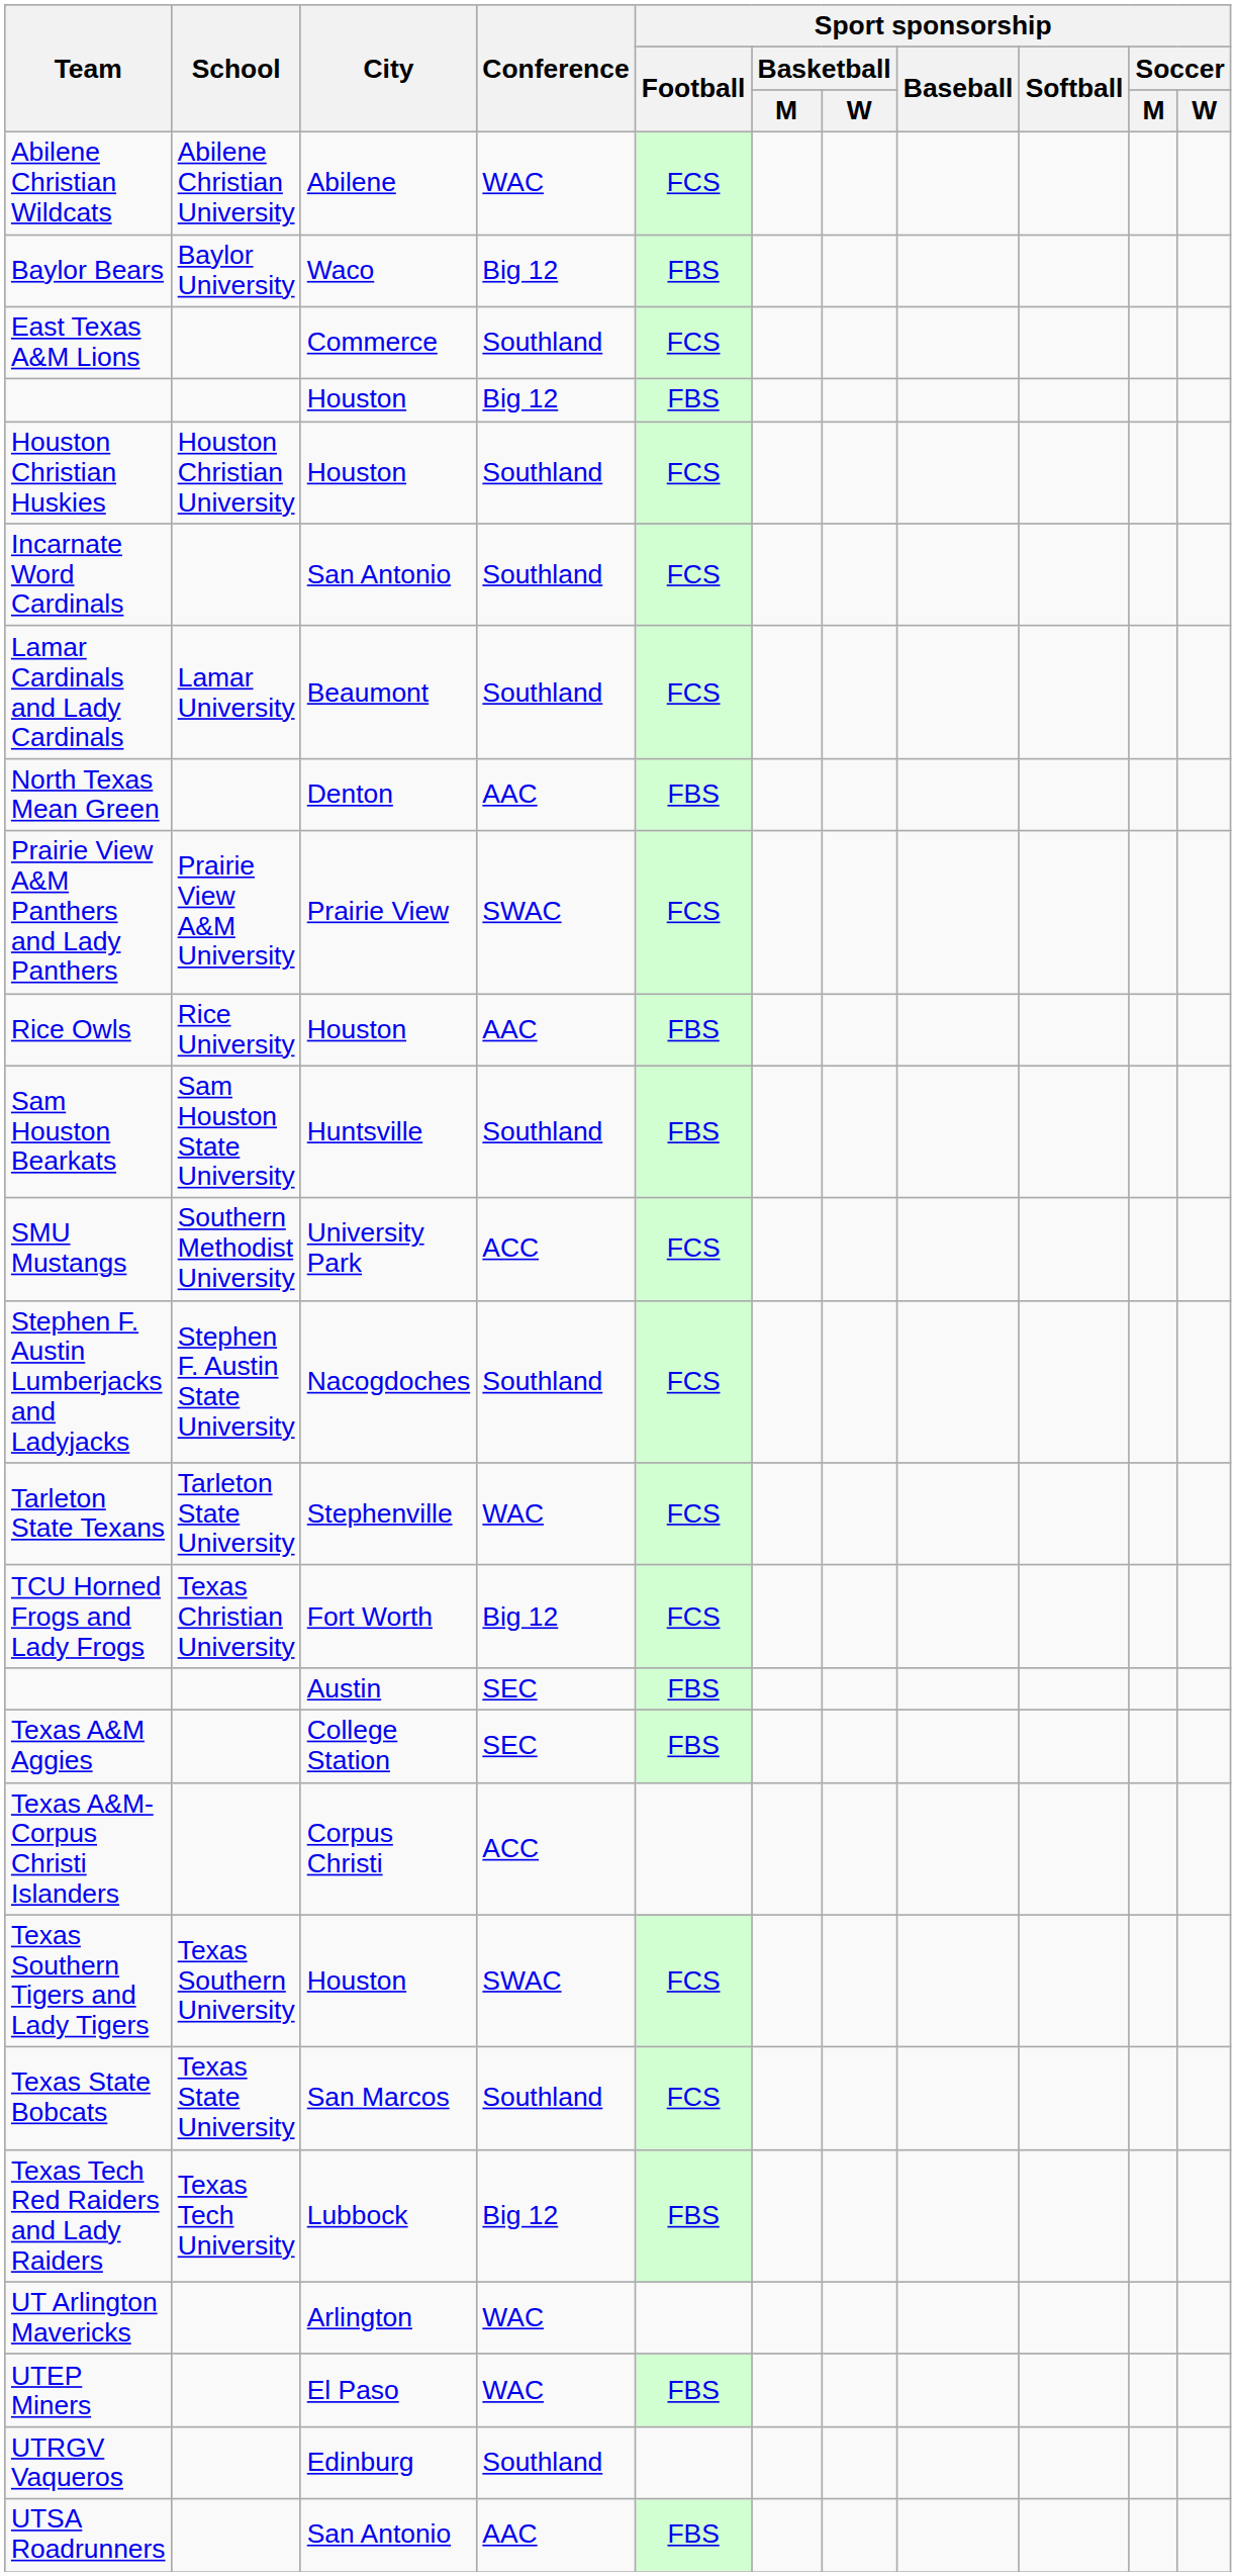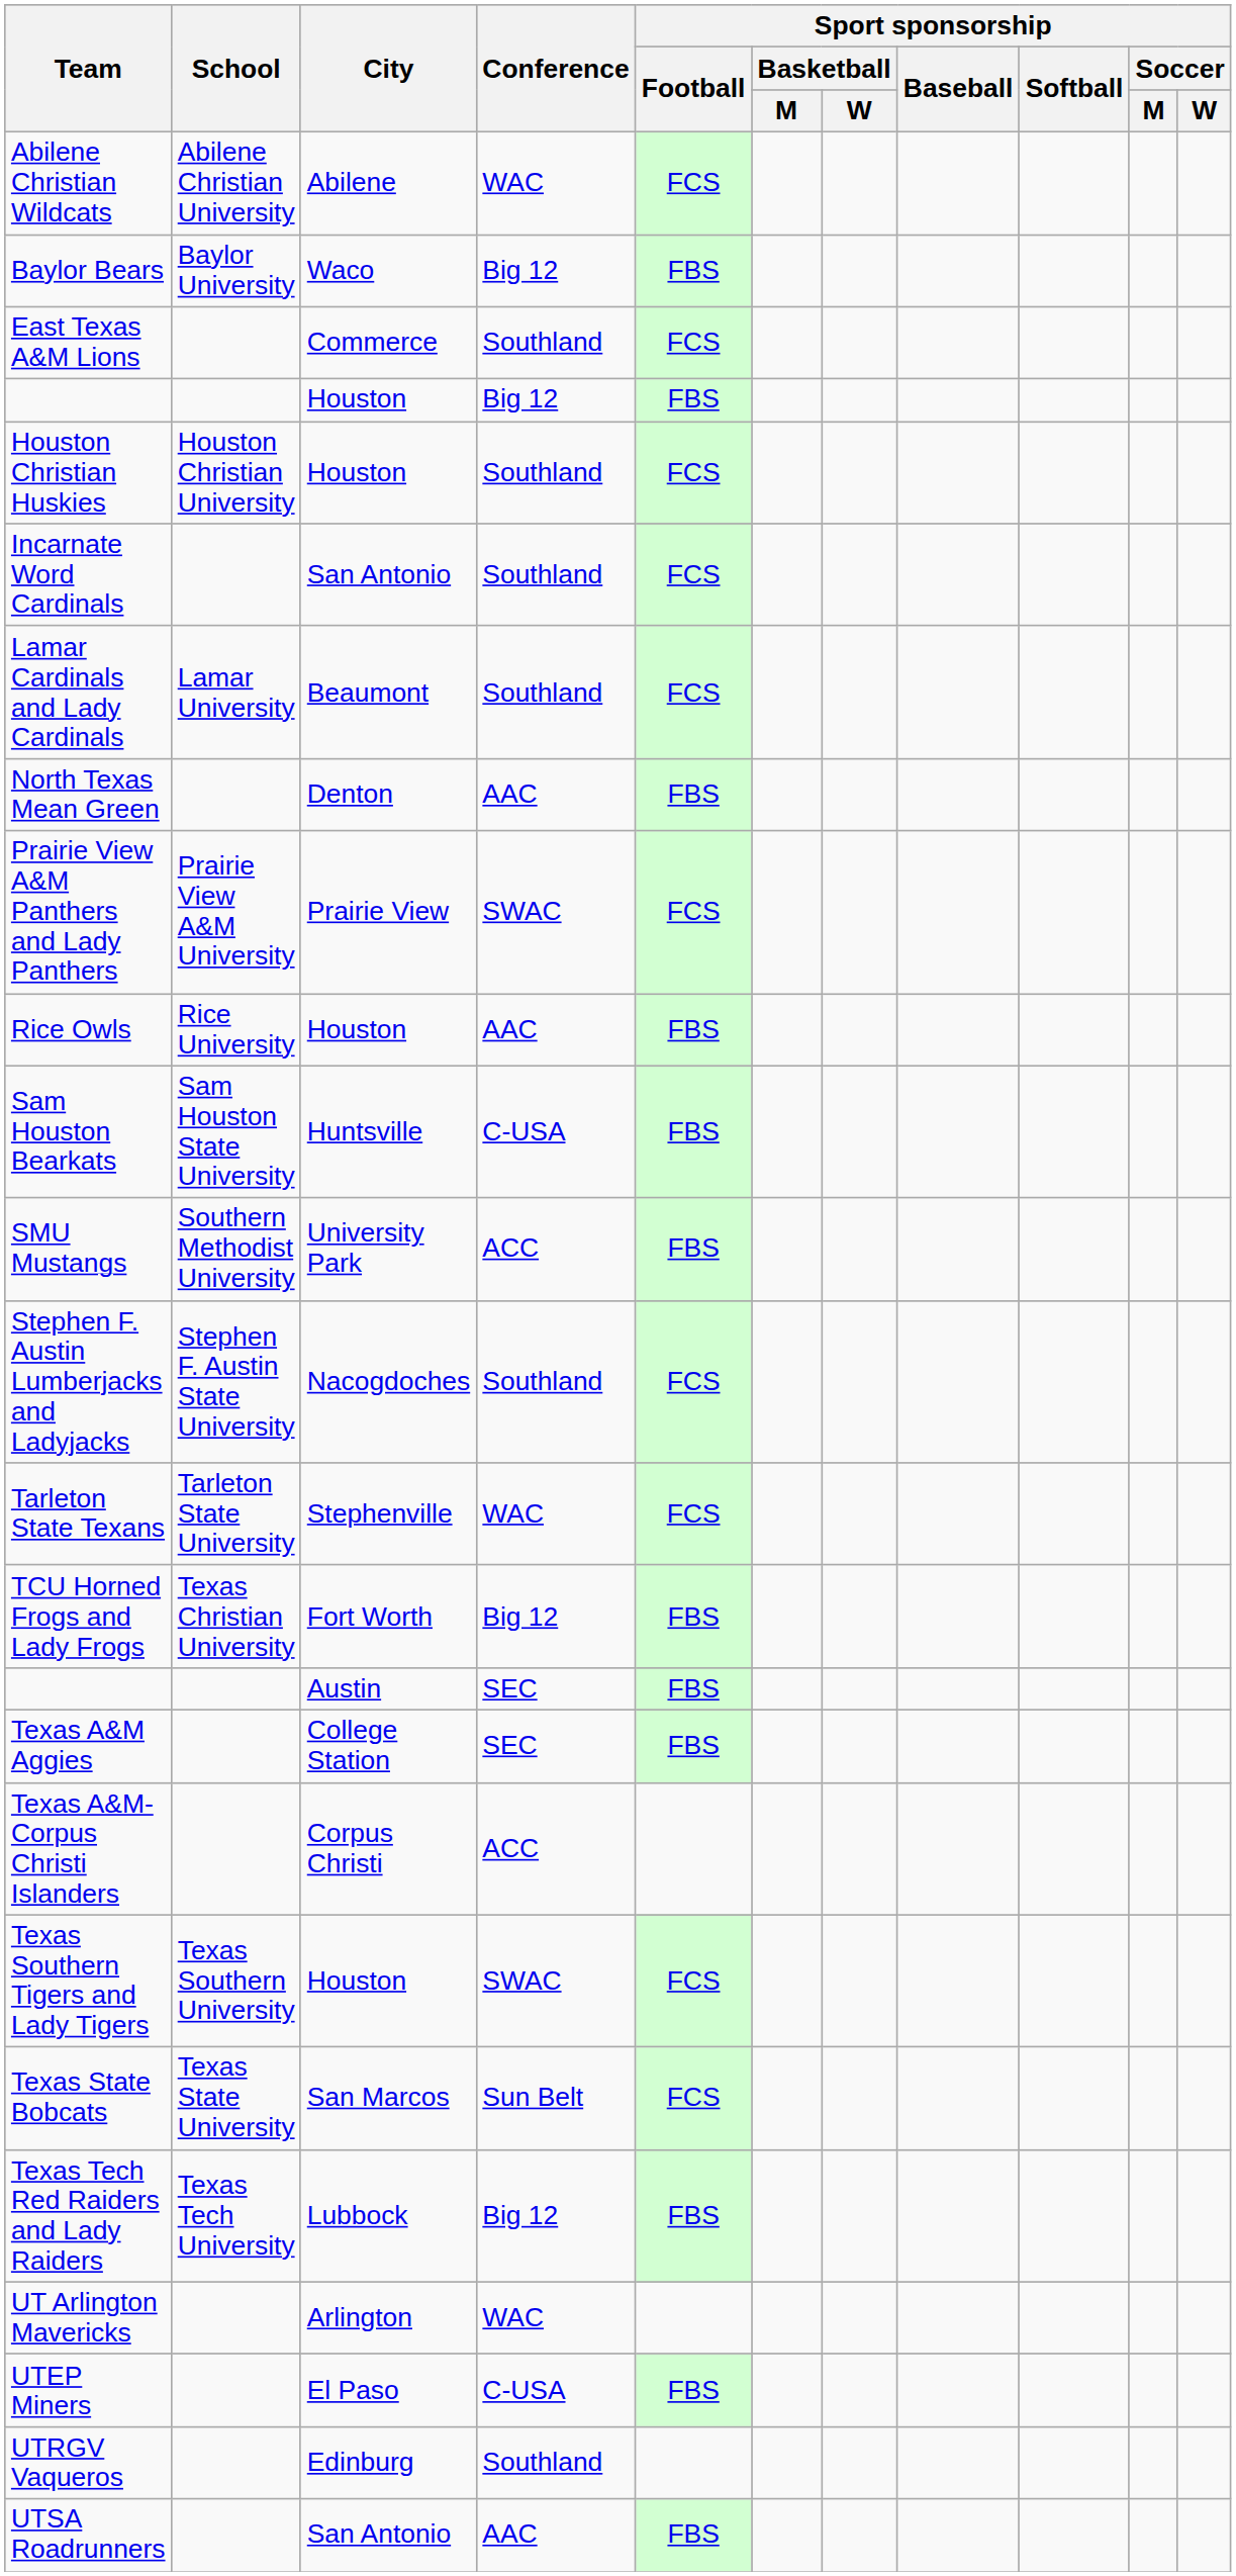 <table class="sortable wikitable">
 <tr>
 <th rowspan=3>Team</th>
 <th rowspan=3>School</th>
 <th rowspan=3>City</th>
 <th rowspan=3>Conference</th>
 <th colspan=7>Sport sponsorship</th>
 </tr>
 <tr>
 <th rowspan=2>Football</th>
 <th colspan=2>Basketball</th>
 <th rowspan=2>Baseball</th>
 <th rowspan=2>Softball</th>
 <th colspan=2>Soccer</th>
 </tr>
 <tr>
 <th>M</th>
 <th>W</th>
 <th>M</th>
 <th>W</th>
 </tr>
 <tr>
 <td><a href='#'>Abilene Christian Wildcats</a></td>
 <td><a href='#'>Abilene Christian University</a></td>
 <td><a href='#'>Abilene</a></td>
 <td><a href='#'>WAC</a></td>
 <td style="background:#D2FFD2; text-align:center"><a href='#'>FCS</a> </td>
 <td></td>
 <td></td>
 <td></td>
 <td></td>
 <td></td>
 <td></td>
 </tr>
 <tr>
 <td><a href='#'>Baylor Bears</a></td>
 <td><a href='#'>Baylor University</a></td>
 <td><a href='#'>Waco</a></td>
 <td><a href='#'>Big 12</a></td>
 <td style="background:#D2FFD2; text-align:center"><a href='#'>FBS</a></td>
 <td></td>
 <td></td>
 <td></td>
 <td></td>
 <td></td>
 <td></td>
 </tr>
 <tr>
 <td><a href='#'>East Texas A&M Lions</a> </td>
 <td></td>
 <td><a href='#'>Commerce</a></td>
 <td><a href='#'>Southland</a></td>
 <td style="background:#D2FFD2; text-align:center"><a href='#'>FCS</a></td>
 <td></td>
 <td></td>
 <td></td>
 <td></td>
 <td></td>
 <td></td>
 </tr>
 <tr>
 <td></td>
 <td></td>
 <td><a href='#'>Houston</a></td>
 <td><a href='#'>Big 12</a></td>
 <td style="background:#D2FFD2; text-align:center"><a href='#'>FBS</a></td>
 <td></td>
 <td></td>
 <td></td>
 <td></td>
 <td></td>
 <td></td>
 </tr>
 <tr>
 <td><a href='#'>Houston Christian Huskies</a></td>
 <td><a href='#'>Houston Christian University</a></td>
 <td><a href='#'>Houston</a></td>
 <td><a href='#'>Southland</a></td>
 <td style="background:#D2FFD2; text-align:center"><a href='#'>FCS</a></td>
 <td></td>
 <td></td>
 <td></td>
 <td></td>
 <td> </td>
 <td></td>
 </tr>
 <tr>
 <td><a href='#'>Incarnate Word Cardinals</a></td>
 <td></td>
 <td><a href='#'>San Antonio</a></td>
 <td><a href='#'>Southland</a></td>
 <td style="background:#D2FFD2; text-align:center"><a href='#'>FCS</a></td>
 <td></td>
 <td></td>
 <td></td>
 <td></td>
 <td> </td>
 <td></td>
 </tr>
 <tr>
 <td><a href='#'>Lamar Cardinals and Lady Cardinals</a></td>
 <td><a href='#'>Lamar University</a></td>
 <td><a href='#'>Beaumont</a></td>
 <td><a href='#'>Southland</a></td>
 <td style="background:#D2FFD2; text-align:center"><a href='#'>FCS</a></td>
 <td></td>
 <td></td>
 <td></td>
 <td></td>
 <td></td>
 <td></td>
 </tr>
 <tr>
 <td><a href='#'>North Texas Mean Green</a></td>
 <td></td>
 <td><a href='#'>Denton</a></td>
 <td><a href='#'>AAC</a></td>
 <td style="background:#D2FFD2; text-align:center"><a href='#'>FBS</a></td>
 <td></td>
 <td></td>
 <td></td>
 <td></td>
 <td></td>
 <td></td>
 </tr>
 <tr>
 <td><a href='#'>Prairie View A&M Panthers and Lady Panthers</a></td>
 <td><a href='#'>Prairie View A&M University</a></td>
 <td><a href='#'>Prairie View</a></td>
 <td><a href='#'>SWAC</a></td>
 <td style="background:#D2FFD2; text-align:center"><a href='#'>FCS</a></td>
 <td></td>
 <td></td>
 <td></td>
 <td></td>
 <td></td>
 <td></td>
 </tr>
 <tr>
 <td><a href='#'>Rice Owls</a></td>
 <td><a href='#'>Rice University</a></td>
 <td><a href='#'>Houston</a></td>
 <td><a href='#'>AAC</a></td>
 <td style="background:#D2FFD2; text-align:center"><a href='#'>FBS</a></td>
 <td></td>
 <td></td>
 <td></td>
 <td></td>
 <td></td>
 <td></td>
 </tr>
 <tr>
 <td><a href='#'>Sam Houston Bearkats</a></td>
 <td><a href='#'>Sam Houston State University</a></td>
 <td><a href='#'>Huntsville</a></td>
-<td><a href='#'>Southland</a></td>
+<td><a href='#'>C-USA</a></td>
 <td style="background:#D2FFD2; text-align:center"><a href='#'>FBS</a></td>
 <td></td>
 <td></td>
 <td></td>
 <td></td>
 <td></td>
 <td></td>
 </tr>
 <tr>
 <td><a href='#'>SMU Mustangs</a></td>
 <td><a href='#'>Southern Methodist University</a></td>
 <td><a href='#'>University Park</a></td>
 <td><a href='#'>ACC</a></td>
-<td style="background:#D2FFD2; text-align:center"><a href='#'>FCS</a></td>
+<td style="background:#D2FFD2; text-align:center"><a href='#'>FBS</a></td>
 <td></td>
 <td></td>
 <td></td>
 <td></td>
 <td></td>
 <td></td>
 </tr>
 <tr>
 <td><a href='#'>Stephen F. Austin Lumberjacks and Ladyjacks</a></td>
 <td><a href='#'>Stephen F. Austin State University</a></td>
 <td><a href='#'>Nacogdoches</a></td>
 <td><a href='#'>Southland</a></td>
 <td style="background:#D2FFD2; text-align:center"><a href='#'>FCS</a></td>
 <td></td>
 <td></td>
 <td></td>
 <td></td>
 <td></td>
 <td></td>
 </tr>
 <tr>
 <td><a href='#'>Tarleton State Texans</a></td>
 <td><a href='#'>Tarleton State University</a></td>
 <td><a href='#'>Stephenville</a></td>
 <td><a href='#'>WAC</a></td>
 <td style="background:#D2FFD2; text-align:center"><a href='#'>FCS</a></td>
 <td></td>
 <td></td>
 <td></td>
 <td></td>
 <td></td>
 <td></td>
 </tr>
 <tr>
 <td><a href='#'>TCU Horned Frogs and Lady Frogs</a></td>
 <td><a href='#'>Texas Christian University</a></td>
 <td><a href='#'>Fort Worth</a></td>
 <td><a href='#'>Big 12</a></td>
-<td style="background:#D2FFD2; text-align:center"><a href='#'>FCS</a></td>
+<td style="background:#D2FFD2; text-align:center"><a href='#'>FBS</a></td>
 <td></td>
 <td></td>
 <td></td>
 <td></td>
 <td></td>
 <td></td>
 </tr>
 <tr>
 <td></td>
 <td></td>
 <td><a href='#'>Austin</a></td>
 <td><a href='#'>SEC</a></td>
 <td style="background:#D2FFD2; text-align:center"><a href='#'>FBS</a></td>
 <td></td>
 <td></td>
 <td></td>
 <td></td>
 <td></td>
 <td></td>
 </tr>
 <tr>
 <td><a href='#'>Texas A&M Aggies</a></td>
 <td></td>
 <td><a href='#'>College Station</a></td>
 <td><a href='#'>SEC</a></td>
 <td style="background:#D2FFD2; text-align:center"><a href='#'>FBS</a></td>
 <td></td>
 <td></td>
 <td></td>
 <td></td>
 <td></td>
 <td></td>
 </tr>
 <tr>
 <td><a href='#'>Texas A&M-Corpus Christi Islanders</a></td>
 <td></td>
 <td><a href='#'>Corpus Christi</a></td>
 <td><a href='#'>ACC</a></td>
 <td></td>
 <td></td>
 <td></td>
 <td></td>
 <td></td>
 <td></td>
 <td></td>
 </tr>
 <tr>
 <td><a href='#'>Texas Southern Tigers and Lady Tigers</a></td>
 <td><a href='#'>Texas Southern University</a></td>
 <td><a href='#'>Houston</a></td>
 <td><a href='#'>SWAC</a></td>
 <td style="background:#D2FFD2; text-align:center"><a href='#'>FCS</a></td>
 <td></td>
 <td></td>
 <td></td>
 <td></td>
 <td></td>
 <td></td>
 </tr>
 <tr>
 <td><a href='#'>Texas State Bobcats</a></td>
 <td><a href='#'>Texas State University</a></td>
 <td><a href='#'>San Marcos</a></td>
-<td><a href='#'>Southland</a></td>
+<td><a href='#'>Sun Belt</a></td>
 <td style="background:#D2FFD2; text-align:center"><a href='#'>FCS</a></td>
 <td></td>
 <td></td>
 <td></td>
 <td></td>
 <td></td>
 <td></td>
 </tr>
 <tr>
 <td><a href='#'>Texas Tech Red Raiders and Lady Raiders</a> </td>
 <td><a href='#'>Texas Tech University</a></td>
 <td><a href='#'>Lubbock</a></td>
 <td><a href='#'>Big 12</a></td>
 <td style="background:#D2FFD2; text-align:center"><a href='#'>FBS</a></td>
 <td></td>
 <td></td>
 <td></td>
 <td></td>
 <td></td>
 <td></td>
 </tr>
 <tr>
 <td><a href='#'>UT Arlington Mavericks</a></td>
 <td></td>
 <td><a href='#'>Arlington</a></td>
 <td><a href='#'>WAC</a></td>
 <td></td>
 <td></td>
 <td></td>
 <td></td>
 <td></td>
 <td></td>
 <td></td>
 </tr>
 <tr>
 <td><a href='#'>UTEP Miners</a></td>
 <td></td>
 <td><a href='#'>El Paso</a></td>
-<td><a href='#'>WAC</a></td>
+<td><a href='#'>C-USA</a></td>
 <td style="background:#D2FFD2; text-align:center"><a href='#'>FBS</a></td>
 <td></td>
 <td></td>
 <td></td>
 <td></td>
 <td></td>
 <td></td>
 </tr>
 <tr>
 <td><a href='#'>UTRGV Vaqueros</a></td>
 <td></td>
 <td><a href='#'>Edinburg</a></td>
 <td><a href='#'>Southland</a></td>
 <td> </td>
 <td></td>
 <td></td>
 <td></td>
 <td></td>
 <td></td>
 <td></td>
 </tr>
 <tr>
 <td><a href='#'>UTSA Roadrunners</a></td>
 <td></td>
 <td><a href='#'>San Antonio</a></td>
 <td><a href='#'>AAC</a></td>
 <td style="background:#D2FFD2; text-align:center"><a href='#'>FBS</a></td>
 <td></td>
 <td></td>
 <td></td>
 <td></td>
 <td></td>
 <td></td>
 </tr>
 </table>
